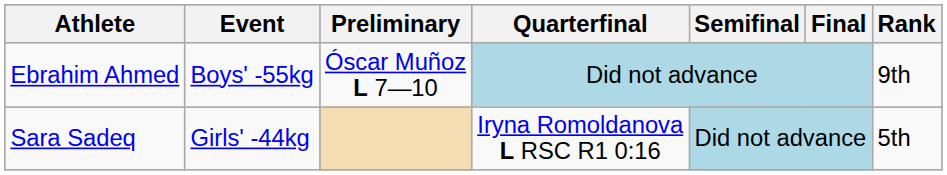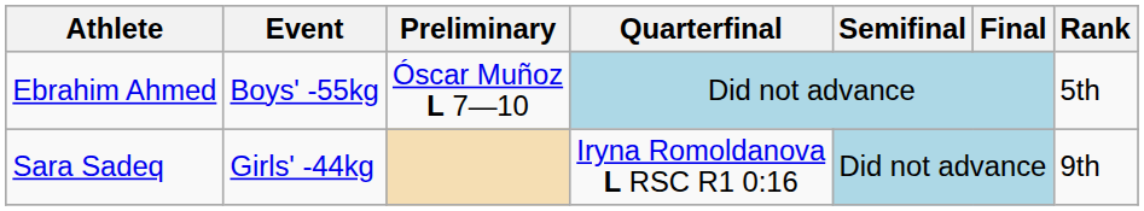 <table class="wikitable" style="text-align:left; font-size:90%">
 <tr>
 <th>Athlete</th>
 <th>Event</th>
 <th>Preliminary</th>
 <th>Quarterfinal</th>
 <th>Semifinal</th>
 <th>Final</th>
 <th>Rank</th>
 </tr>
 <tr>
 <td><a href='#'>Ebrahim Ahmed</a></td>
 <td><a href='#'>Boys' -55kg</a></td>
 <td align=center> <a href='#'>Óscar Muñoz</a><br> <strong>L</strong> 7—10</td>
 <td align=center colspan=3 bgcolor=lightblue>Did not advance</td>
-<td>9th</td>
+<td>5th</td>
 </tr>
 <tr>
 <td><a href='#'>Sara Sadeq</a></td>
 <td><a href='#'>Girls' -44kg</a></td>
 <td bgcolor=wheat></td>
 <td align=center> <a href='#'>Iryna Romoldanova</a><br> <strong>L</strong> RSC R1 0:16</td>
 <td align=center colspan=2 bgcolor=lightblue>Did not advance</td>
-<td>5th</td>
+<td>9th</td>
 </tr>
 </table>
